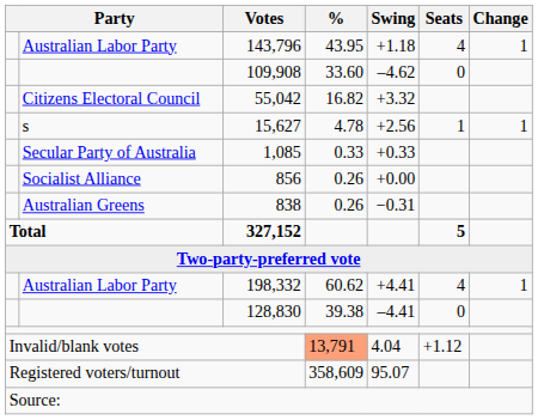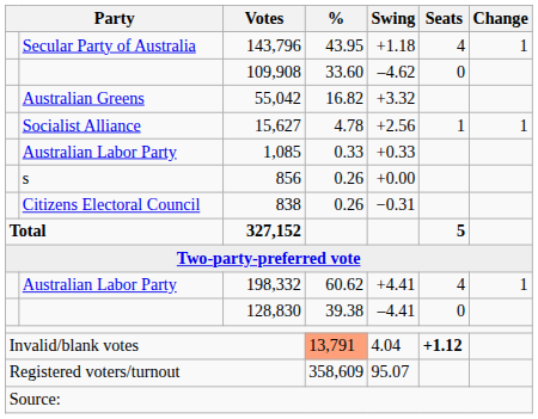 <table class="wikitable">
 <tr>
 <th style="width:200px" colspan=2><strong>Party</strong></th>
 <th style="width:70px; text-align:center;"><strong>Votes</strong></th>
 <th style="width:40px; text-align:center;"><strong>%</strong></th>
 <th style="width:40px; text-align:center;"><strong>Swing</strong></th>
 <th style="width:40px; text-align:center;"><strong>Seats</strong></th>
 <th style="width:40px; text-align:center;"><strong>Change</strong></th>
 </tr>
 <tr>
 <td> </td>
-<td><a href='#'>Australian Labor Party</a></td>
+<td><a href='#'>Secular Party of Australia</a></td>
 <td align=right>143,796</td>
 <td align=right>43.95</td>
 <td align=right>+1.18</td>
 <td align=right>4</td>
 <td align=right> 1</td>
 </tr>
 <tr>
 <td> </td>
 <td></td>
 <td align=right>109,908</td>
 <td align=right>33.60</td>
 <td align=right>–4.62</td>
 <td align=right>0</td>
 <td align=right></td>
 </tr>
 <tr>
 <td> </td>
-<td><a href='#'>Citizens Electoral Council</a></td>
+<td><a href='#'>Australian Greens</a></td>
 <td align=right>55,042</td>
 <td align=right>16.82</td>
 <td align=right>+3.32</td>
 <td align=right></td>
 <td align=right></td>
 </tr>
 <tr>
 <td> </td>
-<td>s</td>
+<td><a href='#'>Socialist Alliance</a></td>
 <td align="right">15,627</td>
 <td align="right">4.78</td>
 <td align="right">+2.56</td>
 <td align="right">1</td>
 <td align="right"> 1</td>
 </tr>
 <tr>
 <td> </td>
-<td><a href='#'>Secular Party of Australia</a></td>
+<td><a href='#'>Australian Labor Party</a></td>
 <td align="right">1,085</td>
 <td align="right">0.33</td>
 <td align="right">+0.33</td>
 <td align="right"></td>
 <td align="right"></td>
 </tr>
 <tr>
 <td> </td>
-<td><a href='#'>Socialist Alliance</a></td>
+<td>s</td>
 <td align="right">856</td>
 <td align="right">0.26</td>
 <td align="right">+0.00</td>
 <td align="right"></td>
 <td align="right"></td>
 </tr>
 <tr>
 <td> </td>
-<td><a href='#'>Australian Greens</a></td>
+<td><a href='#'>Citizens Electoral Council</a></td>
 <td align="right">838</td>
 <td align="right">0.26</td>
 <td align="right">−0.31</td>
 <td align="right"></td>
 <td align="right"></td>
 </tr>
 <tr>
 <td colspan="2"><strong>Total</strong></td>
 <td align="right"><strong>327,152</strong></td>
 <td align="right"><strong> </strong></td>
 <td align="right"><strong> </strong></td>
 <td align=right><strong>5</strong></td>
 <td align=right></td>
 </tr>
 <tr>
 <td colspan="7" style="text-align:center; background:#eee;"><strong><a href='#'>Two-party-preferred vote</a></strong></td>
 </tr>
 <tr>
 <td> </td>
 <td><a href='#'>Australian Labor Party</a></td>
 <td align=right>198,332</td>
 <td align=right>60.62</td>
 <td align=right>+4.41</td>
 <td align=right>4</td>
 <td align=right> 1</td>
 </tr>
 <tr>
 <td> </td>
 <td></td>
 <td align=right>128,830</td>
 <td align=right>39.38</td>
 <td align=right>–4.41</td>
 <td align=right>0</td>
 <td align=right></td>
 </tr>
 <tr>
 <td colspan="7"></td>
 </tr>
 <tr>
 <td colspan="3">Invalid/blank votes</td>
 <td style="background: lightsalmon;">13,791</td>
 <td>4.04</td>
-<td>+1.12</td>
+<td><strong>+1.12</strong></td>
 <td></td>
 </tr>
 <tr>
 <td colspan="3">Registered voters/turnout</td>
 <td>358,609</td>
 <td>95.07</td>
 <td></td>
 <td></td>
 </tr>
 <tr>
 <td colspan="7">Source: </td>
 </tr>
 </table>
